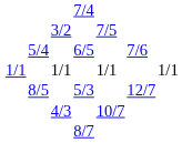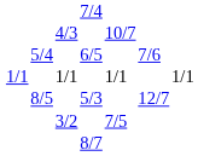 <table border="0" cellspacing="0" cols="7" frame="void" rules="none">
 <tr>
 <td></td>
 <td></td>
 <td></td>
 <td><a href='#'>7/4</a></td>
 <td></td>
 <td></td>
 <td></td>
 </tr>
 <tr>
 <td></td>
 <td></td>
-<td><a href='#'>3/2</a></td>
+<td><a href='#'>4/3</a></td>
 <td></td>
-<td><a href='#'>7/5</a></td>
+<td><a href='#'>10/7</a></td>
 <td></td>
 <td></td>
 </tr>
 <tr>
 <td></td>
 <td><a href='#'>5/4</a></td>
 <td></td>
 <td><a href='#'>6/5</a></td>
 <td></td>
 <td><a href='#'>7/6</a></td>
 <td></td>
 </tr>
 <tr>
 <td><a href='#'>1/1</a></td>
 <td></td>
 <td>1/1</td>
 <td></td>
 <td>1/1</td>
 <td></td>
 <td>1/1</td>
 </tr>
 <tr>
 <td></td>
 <td><a href='#'>8/5</a></td>
 <td></td>
 <td><a href='#'>5/3</a></td>
 <td></td>
 <td><a href='#'>12/7</a></td>
 <td></td>
 </tr>
 <tr>
 <td></td>
 <td></td>
-<td><a href='#'>4/3</a></td>
+<td><a href='#'>3/2</a></td>
 <td></td>
-<td><a href='#'>10/7</a></td>
+<td><a href='#'>7/5</a></td>
 <td></td>
 <td></td>
 </tr>
 <tr>
 <td></td>
 <td></td>
 <td></td>
 <td><a href='#'>8/7</a></td>
 <td></td>
 <td></td>
 <td></td>
 </tr>
 </table>
